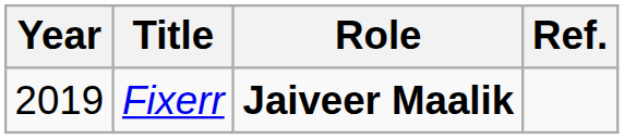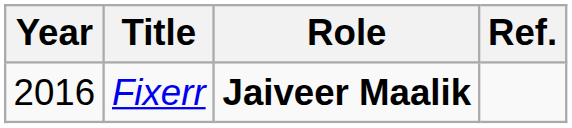 <table class="wikitable sortable plainrowheaders">
 <tr style="text-align:center;">
 <th scope="col">Year</th>
 <th scope="col">Title</th>
 <th>Role</th>
 <th scope="col" class="unsortable">Ref.</th>
 </tr>
 <tr>
-<td>2019</td>
+<td>2016</td>
 <td scope="row"><em><a href='#'>Fixerr</a></em></td>
 <td><strong>Jaiveer Maalik</strong></td>
 <td style="text-align:center;"></td>
 </tr>
 </table>
